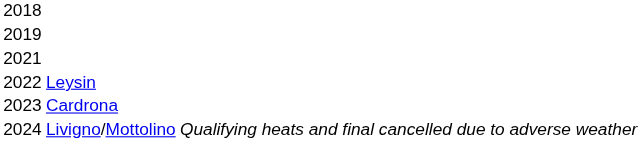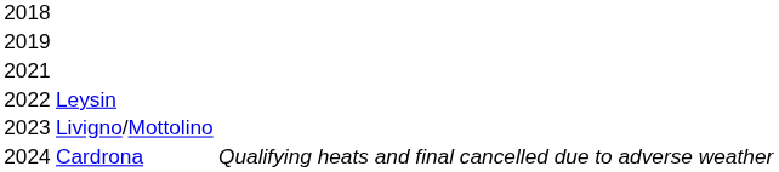 <table>
 <tr>
 <td>2018</td>
 <td></td>
 <td></td>
 <td></td>
 <td></td>
 </tr>
 <tr>
 <td>2019</td>
 <td></td>
 <td></td>
 <td></td>
 <td></td>
 </tr>
 <tr>
 <td>2021</td>
 <td></td>
 <td></td>
 <td></td>
 <td></td>
 </tr>
 <tr>
 <td>2022</td>
 <td><a href='#'>Leysin</a></td>
 <td></td>
 <td></td>
 <td></td>
 </tr>
 <tr>
 <td>2023</td>
-<td><a href='#'>Cardrona</a></td>
+<td><a href='#'>Livigno</a>/<a href='#'>Mottolino</a></td>
 <td></td>
 <td></td>
 <td></td>
 </tr>
 <tr>
 <td>2024</td>
-<td><a href='#'>Livigno</a>/<a href='#'>Mottolino</a></td>
+<td><a href='#'>Cardrona</a></td>
 <td colspan=4 align="center"><em>Qualifying heats and final cancelled due to adverse weather</em></td>
 </tr>
 </table>
